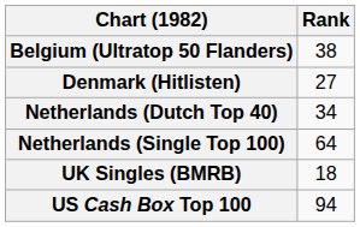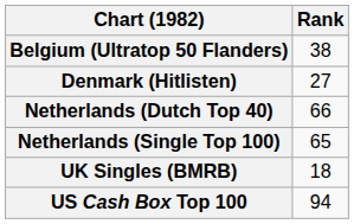 <table class="wikitable sortable plainrowheaders" style="text-align:center">
 <tr>
 <th>Chart (1982)</th>
 <th>Rank</th>
 </tr>
 <tr>
 <th scope="row">Belgium (Ultratop 50 Flanders)</th>
 <td>38</td>
 </tr>
 <tr>
 <th scope="row">Denmark (Hitlisten)</th>
 <td>27</td>
 </tr>
 <tr>
 <th scope="row">Netherlands (Dutch Top 40)</th>
-<td>34</td>
+<td>66</td>
 </tr>
 <tr>
 <th scope="row">Netherlands (Single Top 100)</th>
-<td>64</td>
+<td>65</td>
 </tr>
 <tr>
 <th scope="row">UK Singles (BMRB)</th>
 <td>18</td>
 </tr>
 <tr>
 <th scope="row">US <em>Cash Box</em> Top 100</th>
 <td>94</td>
 </tr>
 </table>
